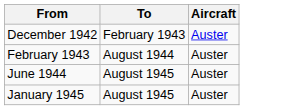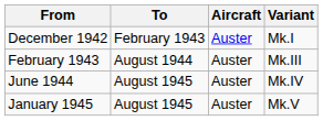 <table class="wikitable">
 <tr>
 <th>From</th>
 <th>To</th>
 <th>Aircraft</th>
+<th>Variant</th>
 </tr>
 <tr>
 <td>December 1942</td>
 <td>February 1943</td>
 <td><a href='#'>Auster</a></td>
+<td>Mk.I</td>
 </tr>
 <tr>
 <td>February 1943</td>
 <td>August 1944</td>
 <td>Auster</td>
+<td>Mk.III</td>
 </tr>
 <tr>
 <td>June 1944</td>
 <td>August 1945</td>
 <td>Auster</td>
+<td>Mk.IV</td>
 </tr>
 <tr>
 <td>January 1945</td>
 <td>August 1945</td>
 <td>Auster</td>
+<td>Mk.V</td>
 </tr>
 </table>
